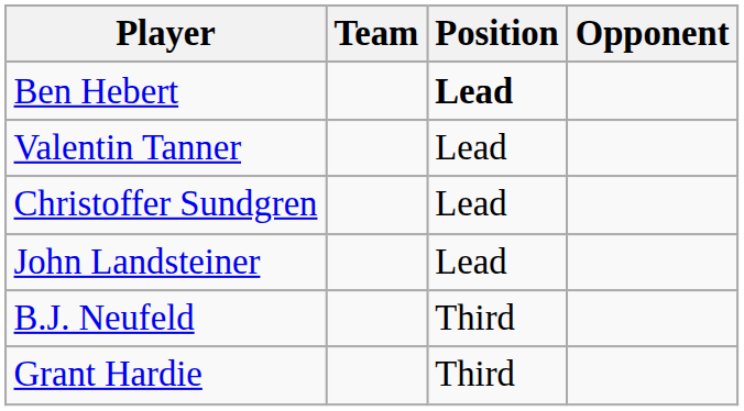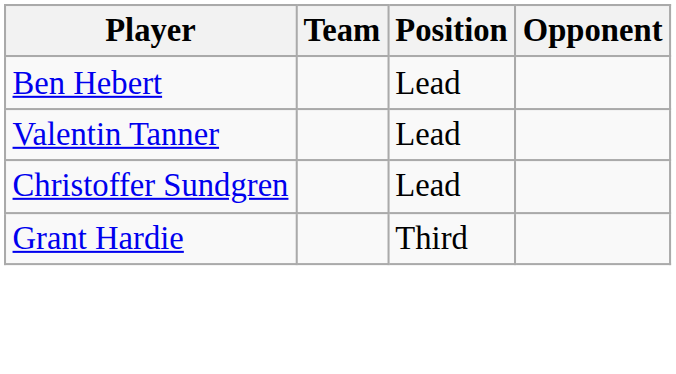 <table class="wikitable">
 <tr>
 <th>Player</th>
 <th>Team</th>
 <th>Position</th>
 <th>Opponent</th>
 </tr>
 <tr>
 <td><a href='#'>Ben Hebert</a></td>
 <td></td>
-<td data-sort-value="1"><strong>Lead</strong></td>
+<td data-sort-value="1">Lead</td>
 <td></td>
 </tr>
 <tr>
 <td><a href='#'>Valentin Tanner</a></td>
 <td></td>
 <td data-sort-value="1">Lead</td>
 <td></td>
 </tr>
 <tr>
 <td><a href='#'>Christoffer Sundgren</a></td>
 <td></td>
 <td data-sort-value="1">Lead</td>
 <td></td>
 </tr>
 <tr>
-<td><a href='#'>John Landsteiner</a></td>
-<td></td>
-<td data-sort-value="1">Lead</td>
-<td></td>
-</tr>
-<tr>
-<td><a href='#'>B.J. Neufeld</a></td>
-<td></td>
-<td data-sort-value="3">Third</td>
-<td></td>
-</tr>
-<tr>
 <td><a href='#'>Grant Hardie</a></td>
 <td></td>
 <td data-sort-value="3">Third</td>
 <td></td>
 </tr>
 </table>
